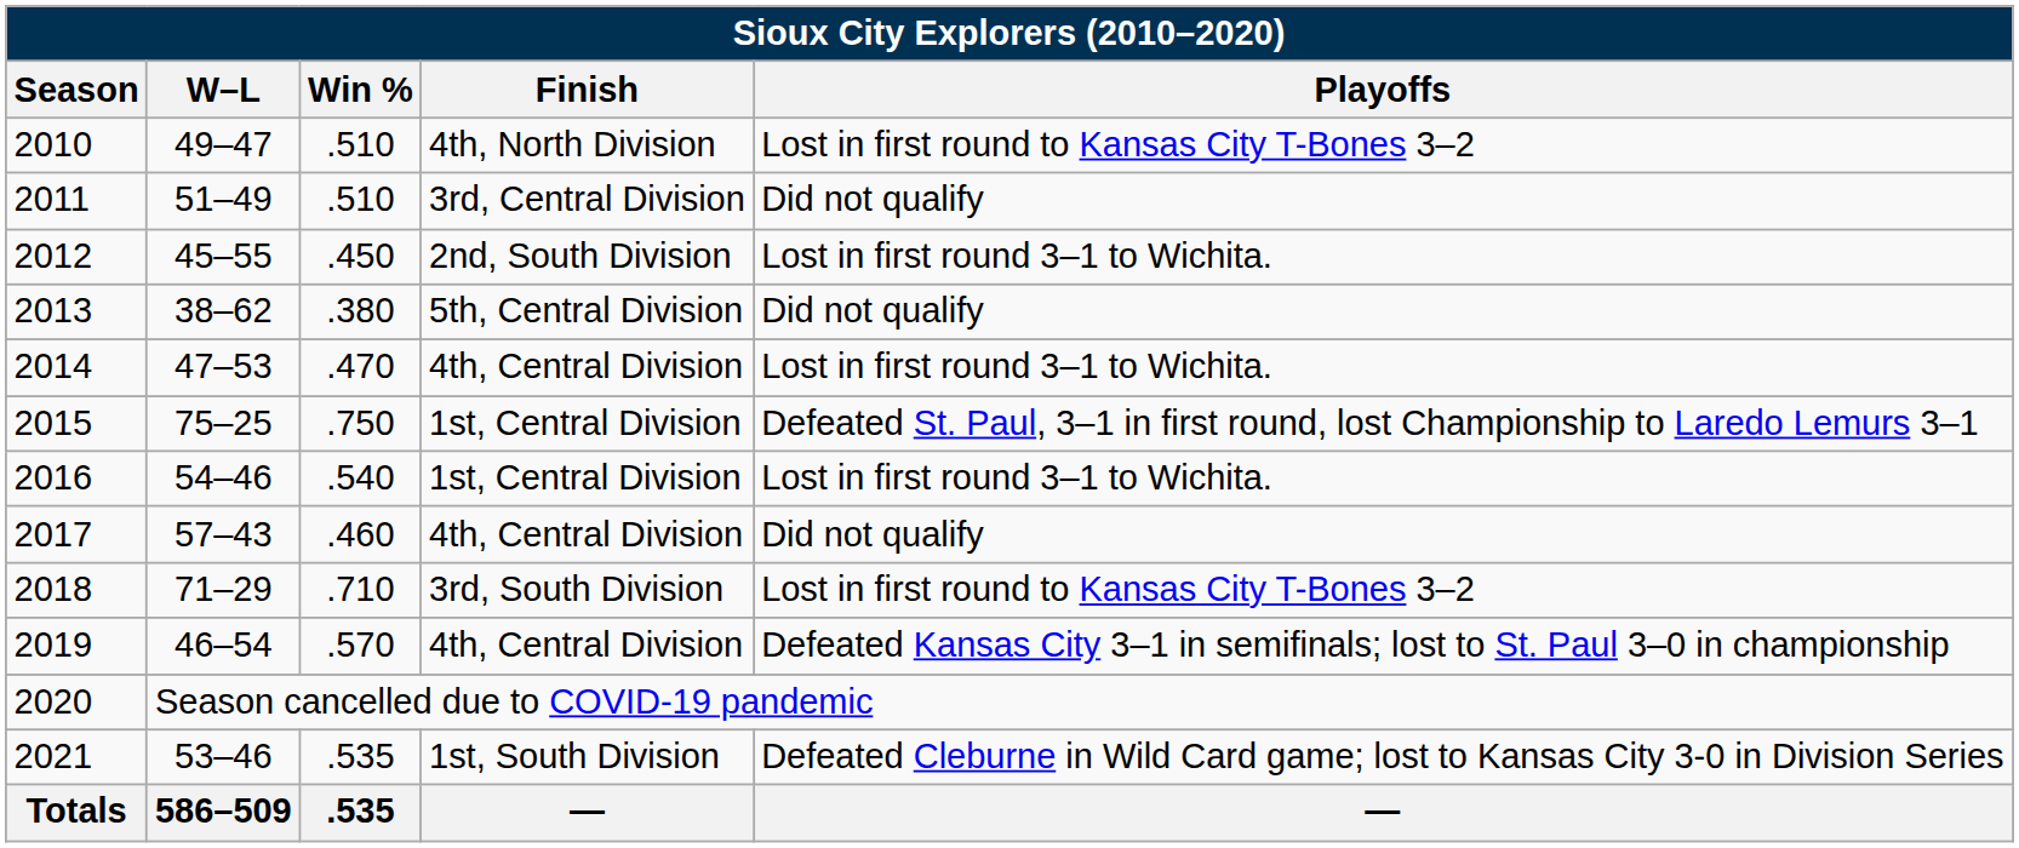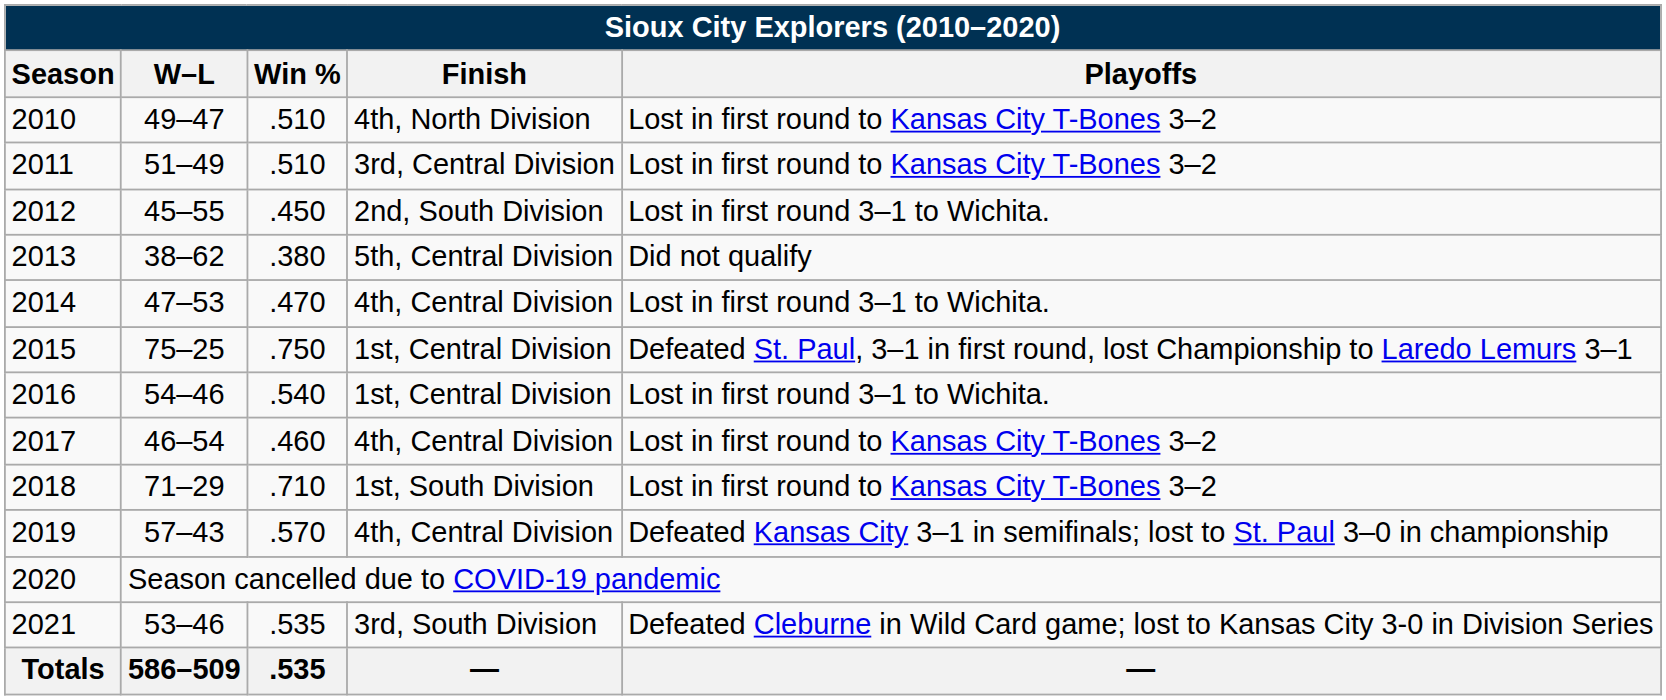 <table class="wikitable">
 <tr>
 <th colspan="5"  style="background:#003153; color:white;">Sioux City Explorers (2010–2020)</th>
 </tr>
 <tr>
 <th>Season</th>
 <th>W–L</th>
 <th>Win %</th>
 <th>Finish</th>
 <th>Playoffs</th>
 </tr>
 <tr>
 <td>2010</td>
 <td align="center">49–47</td>
 <td align="center">.510</td>
 <td>4th, North Division</td>
 <td>Lost in first round to <a href='#'>Kansas City T-Bones</a> 3–2</td>
 </tr>
 <tr>
 <td>2011</td>
 <td align="center">51–49</td>
 <td align="center">.510</td>
 <td>3rd, Central Division</td>
-<td>Did not qualify</td>
+<td>Lost in first round to <a href='#'>Kansas City T-Bones</a> 3–2</td>
 </tr>
 <tr>
 <td>2012</td>
 <td align="center">45–55</td>
 <td align="center">.450</td>
 <td>2nd, South Division</td>
 <td>Lost in first round 3–1 to Wichita.</td>
 </tr>
 <tr>
 <td>2013</td>
 <td align="center">38–62</td>
 <td align="center">.380</td>
 <td>5th, Central Division</td>
 <td>Did not qualify</td>
 </tr>
 <tr>
 <td>2014</td>
 <td align="center">47–53</td>
 <td align="center">.470</td>
 <td>4th, Central Division</td>
 <td>Lost in first round 3–1 to Wichita.</td>
 </tr>
 <tr>
 <td>2015</td>
 <td align="center">75–25</td>
 <td align="center">.750</td>
 <td>1st, Central Division</td>
 <td>Defeated <a href='#'>St. Paul</a>, 3–1 in first round, lost Championship to <a href='#'>Laredo Lemurs</a>  3–1</td>
 </tr>
 <tr>
 <td>2016</td>
 <td align="center">54–46</td>
 <td align="center">.540</td>
 <td>1st, Central Division</td>
 <td>Lost in first round 3–1 to Wichita.</td>
 </tr>
 <tr>
 <td>2017</td>
-<td align="center">57–43</td>
+<td align="center">46–54</td>
 <td align="center">.460</td>
 <td>4th, Central Division</td>
-<td>Did not qualify</td>
+<td>Lost in first round to <a href='#'>Kansas City T-Bones</a> 3–2</td>
 </tr>
 <tr>
 <td>2018</td>
 <td align="center">71–29</td>
 <td align="center">.710</td>
-<td>3rd, South Division</td>
+<td>1st, South Division</td>
 <td>Lost in first round to <a href='#'>Kansas City T-Bones</a> 3–2</td>
 </tr>
 <tr>
 <td>2019</td>
-<td align="center">46–54</td>
+<td align="center">57–43</td>
 <td align="center">.570</td>
 <td>4th, Central Division</td>
 <td>Defeated <a href='#'>Kansas City</a> 3–1 in semifinals; lost to <a href='#'>St. Paul</a> 3–0 in championship</td>
 </tr>
 <tr>
 <td>2020</td>
 <td colspan="4">Season cancelled due to <a href='#'>COVID-19 pandemic</a></td>
 </tr>
 <tr>
 <td>2021</td>
 <td align="center">53–46</td>
 <td align="center">.535</td>
-<td>1st, South Division</td>
+<td>3rd, South Division</td>
 <td>Defeated <a href='#'>Cleburne</a> in Wild Card game; lost to Kansas City 3-0 in Division Series</td>
 </tr>
 <tr>
 <th>Totals</th>
 <th>586–509</th>
 <th>.535</th>
 <th>—</th>
 <th>—</th>
 </tr>
 </table>
